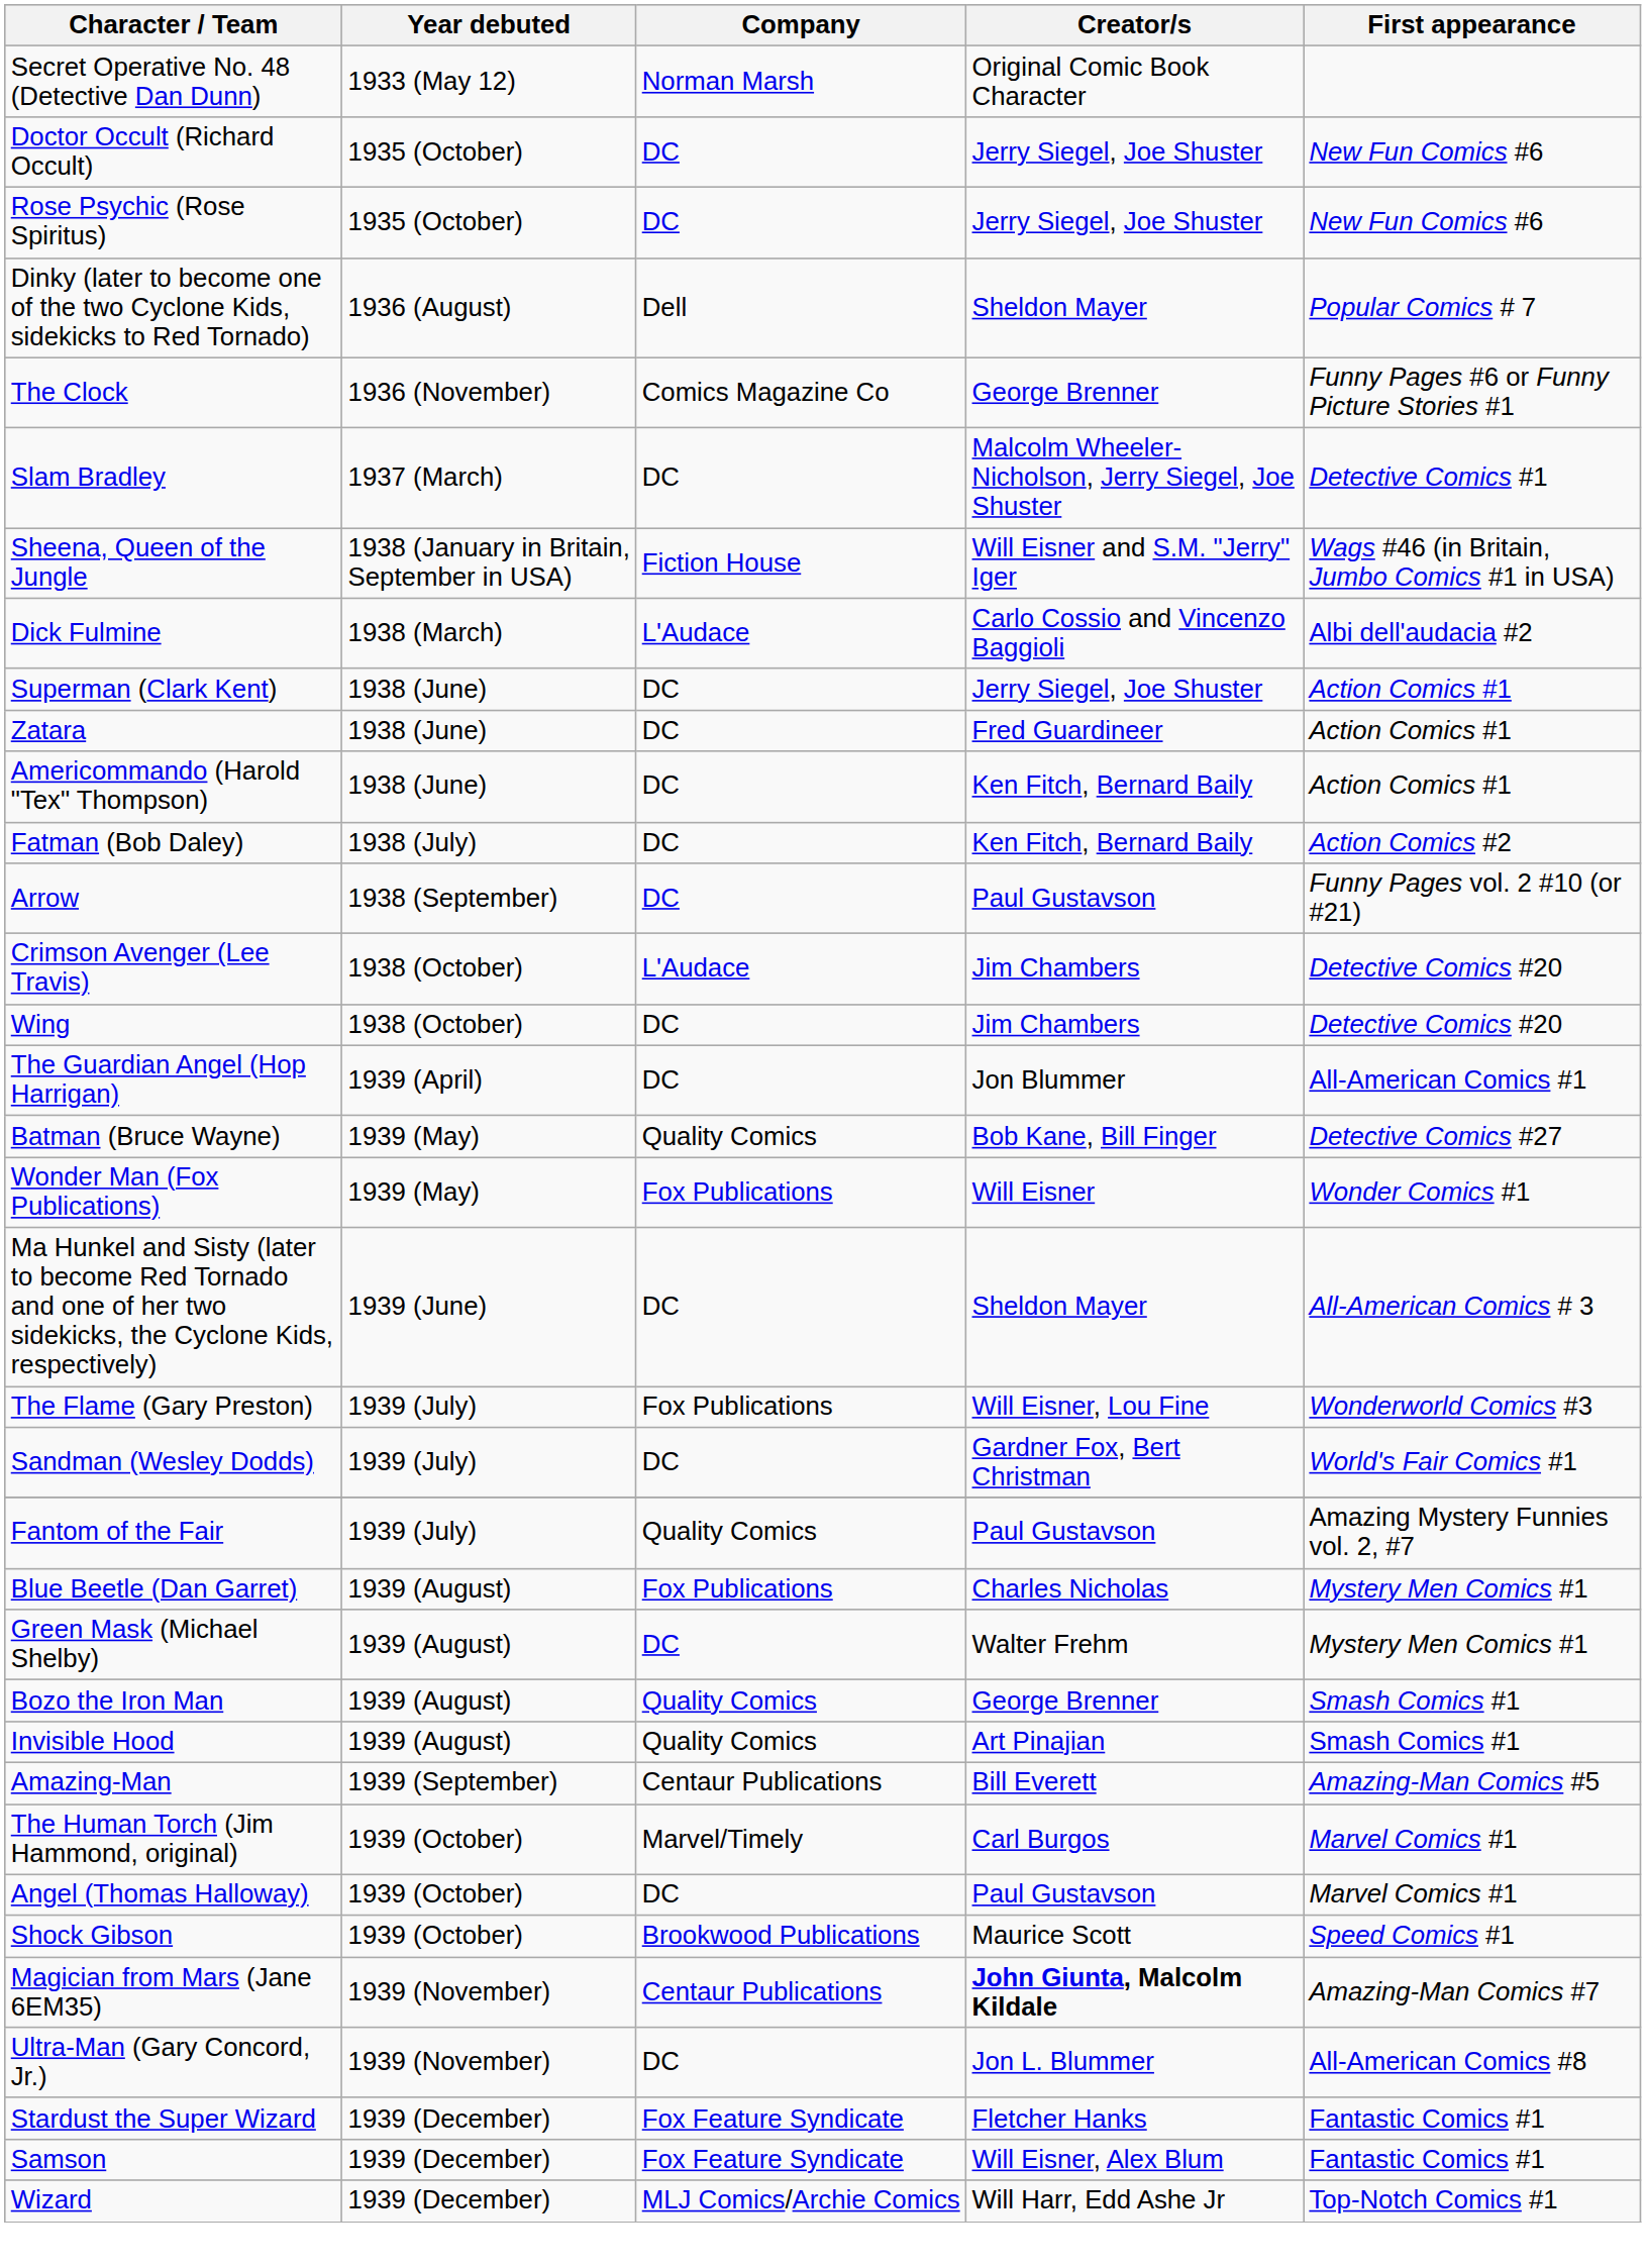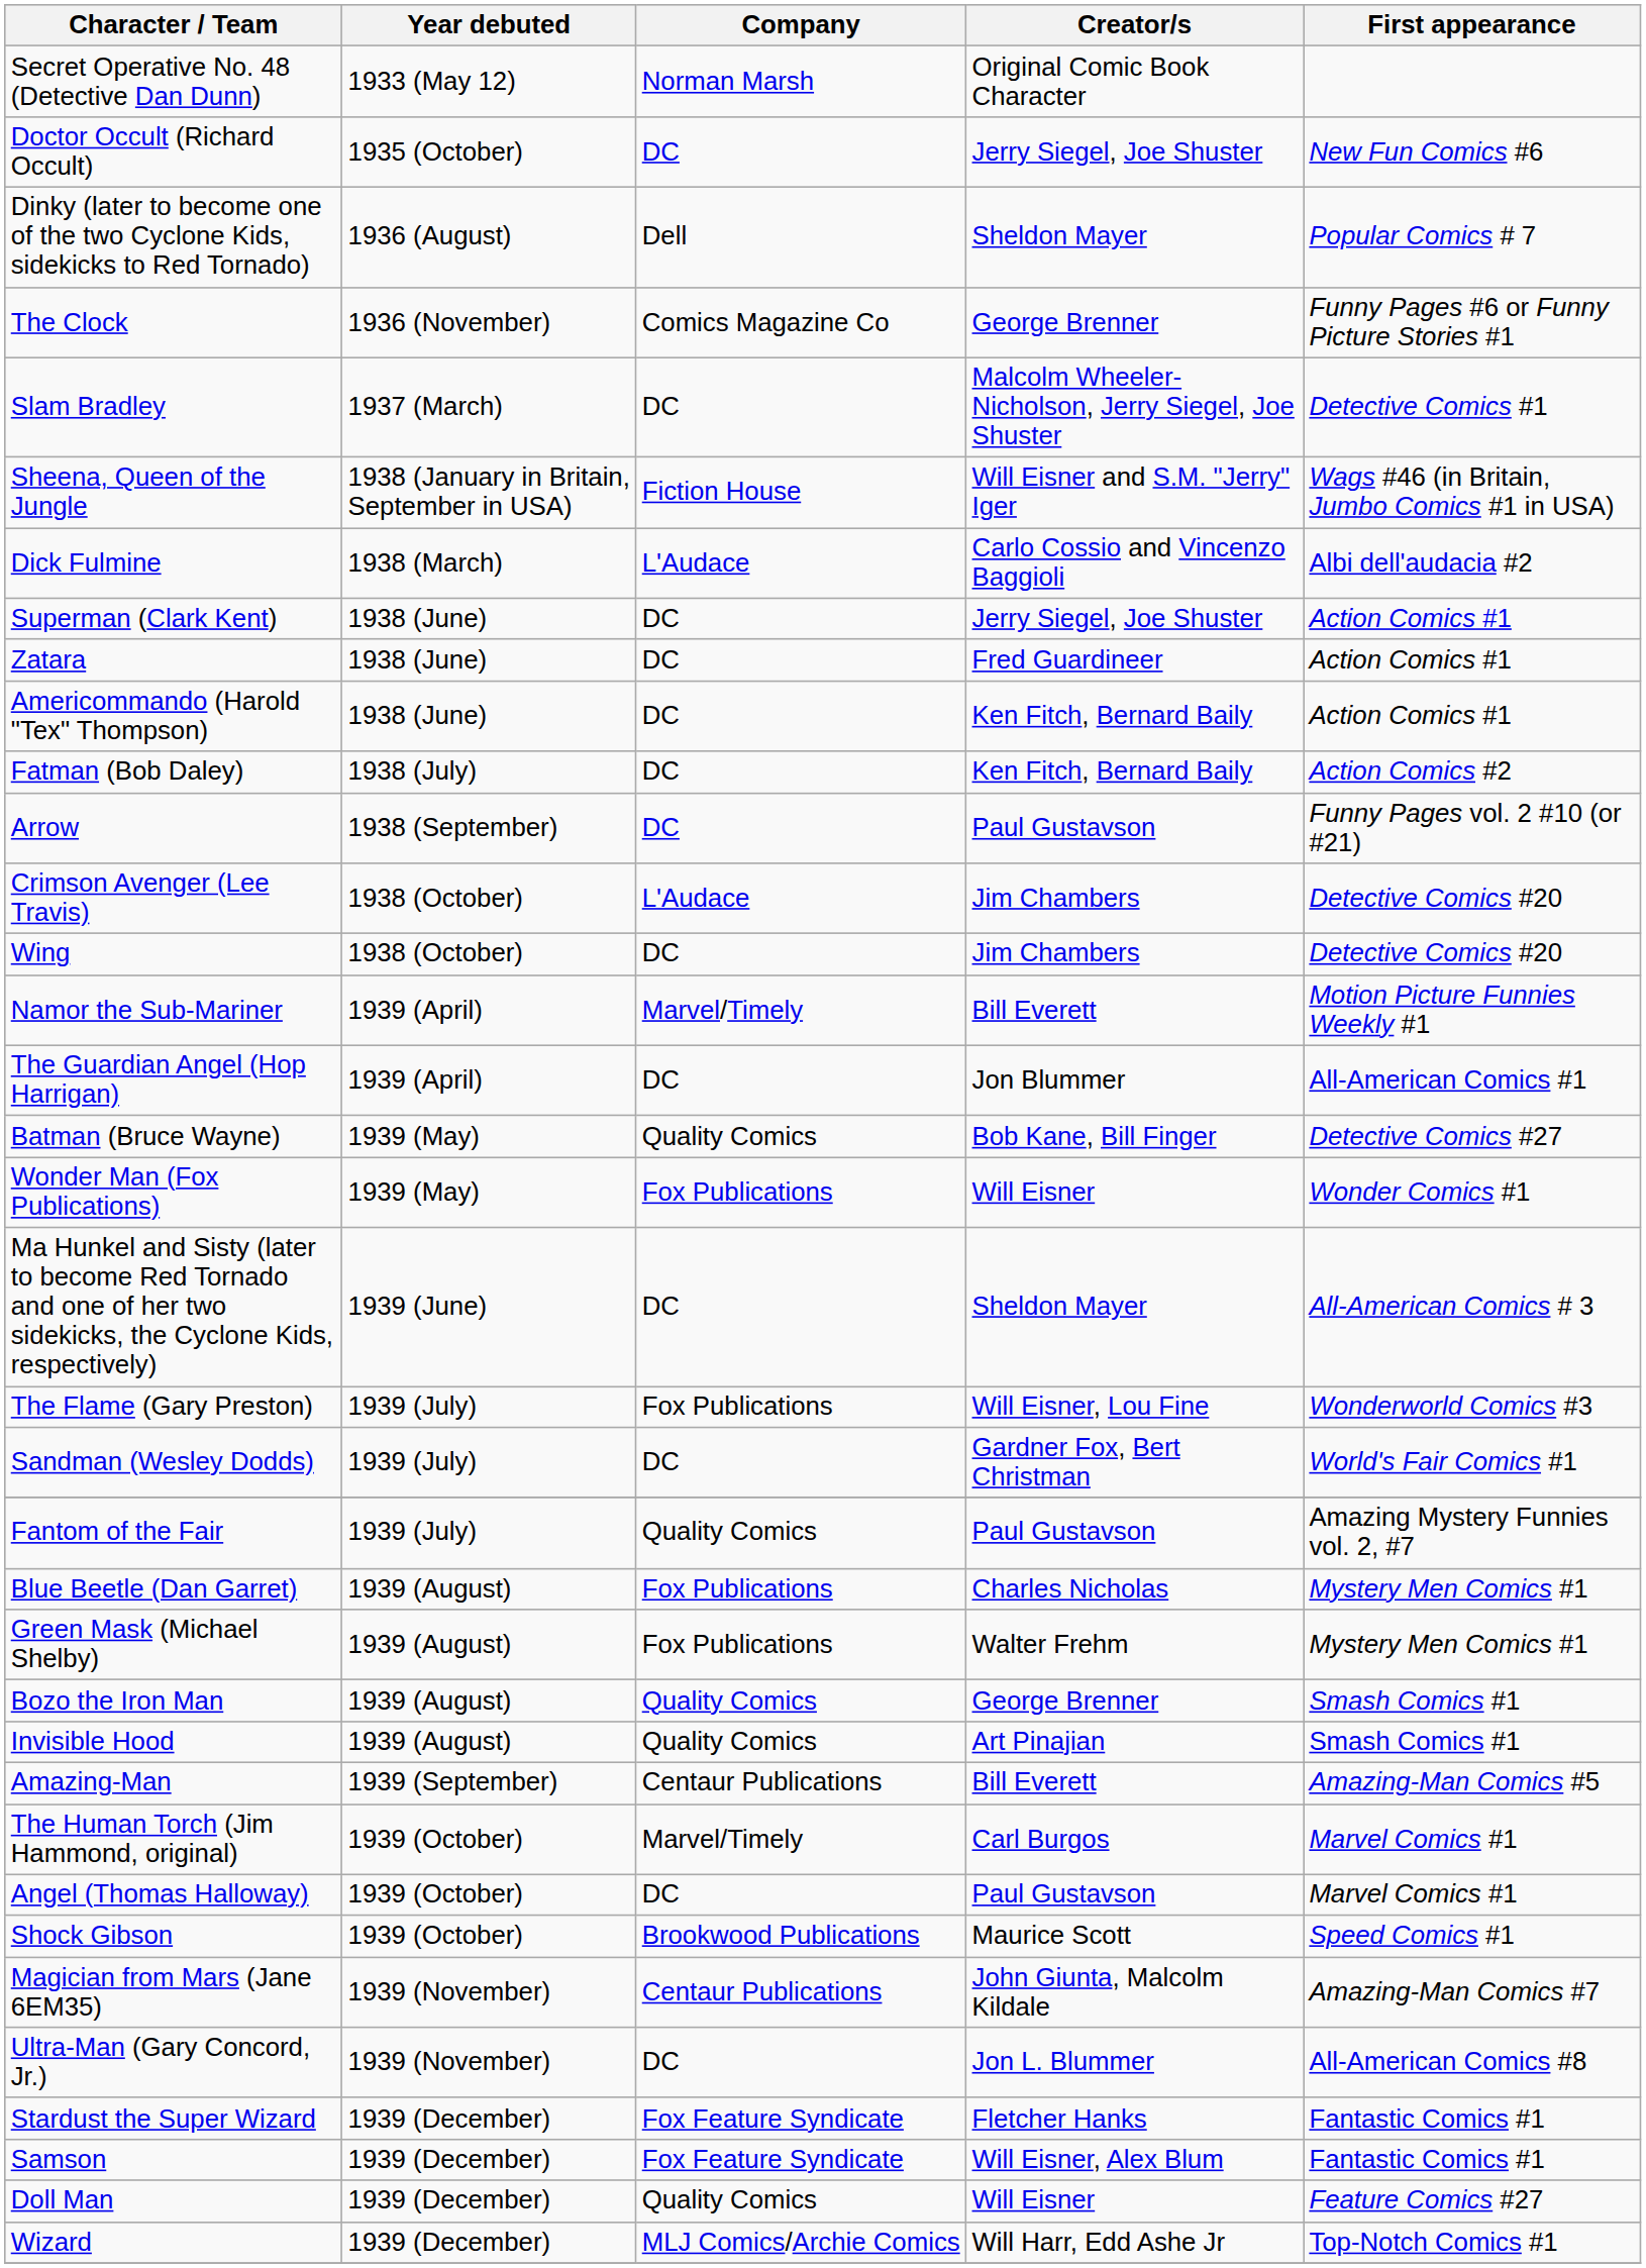 <table class="wikitable sortable">
 <tr>
 <th width=200px>Character / Team</th>
 <th>Year debuted</th>
 <th>Company</th>
 <th width=200px>Creator/s</th>
 <th width=200px>First appearance</th>
 </tr>
 <tr>
 <td>Secret Operative No. 48 (Detective <a href='#'>Dan Dunn</a>)</td>
 <td>1933 (May 12)</td>
 <td><a href='#'>Norman Marsh</a></td>
 <td>Original Comic Book Character</td>
 </tr>
 <tr>
 <td><a href='#'>Doctor Occult</a> (Richard Occult)</td>
-<td>1935 (October)</td>
-<td><a href='#'>DC</a></td>
-<td><a href='#'>Jerry Siegel</a>, <a href='#'>Joe Shuster</a></td>
-<td><em><a href='#'>New Fun Comics</a></em> #6</td>
-</tr>
-<tr>
-<td><a href='#'>Rose Psychic</a> (Rose Spiritus)</td>
 <td>1935 (October)</td>
 <td><a href='#'>DC</a></td>
 <td><a href='#'>Jerry Siegel</a>, <a href='#'>Joe Shuster</a></td>
 <td><em><a href='#'>New Fun Comics</a></em> #6</td>
 </tr>
 <tr>
 <td>Dinky (later to become one of the two Cyclone Kids, sidekicks to Red Tornado)</td>
 <td>1936 (August)</td>
 <td>Dell</td>
 <td><a href='#'>Sheldon Mayer</a></td>
 <td><em><a href='#'>Popular Comics</a></em> # 7</td>
 </tr>
 <tr>
 <td><a href='#'>The Clock</a></td>
 <td>1936 (November)</td>
 <td>Comics Magazine Co</td>
 <td><a href='#'>George Brenner</a></td>
 <td><em>Funny Pages</em> #6 or <em>Funny Picture Stories</em> #1</td>
 </tr>
 <tr>
 <td><a href='#'>Slam Bradley</a></td>
 <td>1937 (March)</td>
 <td>DC</td>
 <td><a href='#'>Malcolm Wheeler-Nicholson</a>, <a href='#'>Jerry Siegel</a>, <a href='#'>Joe Shuster</a></td>
 <td><em><a href='#'>Detective Comics</a></em> #1</td>
 </tr>
 <tr>
 <td><a href='#'>Sheena, Queen of the Jungle</a></td>
 <td>1938 (January in Britain,<br>September in USA)</td>
 <td><a href='#'>Fiction House</a></td>
 <td><a href='#'>Will Eisner</a> and <a href='#'>S.M. "Jerry" Iger</a></td>
 <td><em><a href='#'>Wags</a></em> #46 (in Britain, <em><a href='#'>Jumbo Comics</a></em> #1 in USA)</td>
 </tr>
 <tr>
 <td><a href='#'>Dick Fulmine</a></td>
 <td>1938 (March)</td>
 <td><a href='#'>L'Audace</a></td>
 <td><a href='#'>Carlo Cossio</a> and <a href='#'>Vincenzo Baggioli</a></td>
 <td><a href='#'>Albi dell'audacia</a> #2</td>
 </tr>
 <tr>
 <td><a href='#'>Superman</a> (<a href='#'>Clark Kent</a>)</td>
 <td>1938 (June)</td>
 <td>DC</td>
 <td><a href='#'>Jerry Siegel</a>, <a href='#'>Joe Shuster</a></td>
 <td><a href='#'><em>Action Comics</em> #1</a></td>
 </tr>
 <tr>
 <td><a href='#'>Zatara</a></td>
 <td>1938 (June)</td>
 <td>DC</td>
 <td><a href='#'>Fred Guardineer</a></td>
 <td><em>Action Comics</em> #1</td>
 </tr>
 <tr>
 <td><a href='#'>Americommando</a> (Harold "Tex" Thompson)</td>
 <td>1938 (June)</td>
 <td>DC</td>
 <td><a href='#'>Ken Fitch</a>, <a href='#'>Bernard Baily</a></td>
 <td><em>Action Comics</em> #1</td>
 </tr>
 <tr>
 <td><a href='#'>Fatman</a> (Bob Daley)</td>
 <td>1938 (July)</td>
 <td>DC</td>
 <td><a href='#'>Ken Fitch</a>, <a href='#'>Bernard Baily</a></td>
 <td><em><a href='#'>Action Comics</a></em> #2</td>
 </tr>
 <tr>
 <td><a href='#'>Arrow</a></td>
 <td>1938 (September)</td>
 <td><a href='#'>DC</a></td>
 <td><a href='#'>Paul Gustavson</a></td>
 <td><em>Funny Pages</em> vol. 2 #10 (or #21)</td>
 </tr>
 <tr>
 <td><a href='#'>Crimson Avenger (Lee Travis)</a></td>
 <td>1938 (October)</td>
 <td><a href='#'>L'Audace</a></td>
 <td><a href='#'>Jim Chambers</a></td>
 <td><em><a href='#'>Detective Comics</a></em> #20</td>
 </tr>
 <tr>
 <td><a href='#'>Wing</a></td>
 <td>1938 (October)</td>
 <td>DC</td>
 <td><a href='#'>Jim Chambers</a></td>
 <td><em><a href='#'>Detective Comics</a></em> #20</td>
 </tr>
 <tr>
+<td><a href='#'>Namor the Sub-Mariner</a></td>
+<td>1939 (April)</td>
+<td><a href='#'>Marvel</a>/<a href='#'>Timely</a></td>
+<td><a href='#'>Bill Everett</a></td>
+<td><em><a href='#'>Motion Picture Funnies Weekly</a></em> #1</td>
+</tr>
+<tr>
 <td><a href='#'>The Guardian Angel (Hop Harrigan)</a></td>
 <td>1939 (April)</td>
 <td>DC</td>
 <td>Jon Blummer</td>
 <td><a href='#'>All-American Comics</a> #1</td>
 </tr>
 <tr>
 <td><a href='#'>Batman</a> (Bruce Wayne)</td>
 <td>1939 (May)</td>
 <td>Quality Comics</td>
 <td><a href='#'>Bob Kane</a>, <a href='#'>Bill Finger</a></td>
 <td><em><a href='#'>Detective Comics</a></em> #27</td>
 </tr>
 <tr>
 <td><a href='#'>Wonder Man (Fox Publications)</a></td>
 <td>1939 (May)</td>
 <td><a href='#'>Fox Publications</a></td>
 <td><a href='#'>Will Eisner</a></td>
 <td><em><a href='#'>Wonder Comics</a></em> #1</td>
 </tr>
 <tr>
 <td>Ma Hunkel and Sisty (later to become Red Tornado and one of her two sidekicks, the Cyclone Kids, respectively)</td>
 <td>1939 (June)</td>
 <td>DC</td>
 <td><a href='#'>Sheldon Mayer</a></td>
 <td><em><a href='#'>All-American Comics</a></em> # 3</td>
 </tr>
 <tr>
 <td><a href='#'>The Flame</a> (Gary Preston)</td>
 <td>1939 (July)</td>
 <td>Fox Publications</td>
 <td><a href='#'>Will Eisner</a>, <a href='#'>Lou Fine</a></td>
 <td><em><a href='#'>Wonderworld Comics</a></em> #3</td>
 </tr>
 <tr>
 <td><a href='#'>Sandman (Wesley Dodds)</a></td>
 <td>1939 (July)</td>
 <td>DC</td>
 <td><a href='#'>Gardner Fox</a>, <a href='#'>Bert Christman</a></td>
 <td><em><a href='#'>World's Fair Comics</a></em> #1</td>
 </tr>
 <tr>
 </tr>
 <tr>
 <td><a href='#'>Fantom of the Fair</a></td>
 <td>1939 (July)</td>
 <td>Quality Comics</td>
 <td><a href='#'>Paul Gustavson</a></td>
 <td>Amazing Mystery Funnies vol. 2, #7</td>
 </tr>
 <tr>
 <td><a href='#'>Blue Beetle (Dan Garret)</a></td>
 <td>1939 (August)</td>
 <td><a href='#'>Fox Publications</a></td>
 <td><a href='#'>Charles Nicholas</a></td>
 <td><em><a href='#'>Mystery Men Comics</a></em> #1</td>
 </tr>
 <tr>
 <td><a href='#'>Green Mask</a> (Michael Shelby)</td>
 <td>1939 (August)</td>
-<td><a href='#'>DC</a></td>
+<td>Fox Publications</td>
 <td>Walter Frehm</td>
 <td><em>Mystery Men Comics</em> #1</td>
 </tr>
 <tr>
 <td><a href='#'>Bozo the Iron Man</a></td>
 <td>1939 (August)</td>
 <td><a href='#'>Quality Comics</a></td>
 <td><a href='#'>George Brenner</a></td>
 <td><em><a href='#'>Smash Comics</a></em> #1</td>
 </tr>
 <tr>
 <td><a href='#'>Invisible Hood</a></td>
 <td>1939 (August)</td>
 <td>Quality Comics</td>
 <td><a href='#'>Art Pinajian</a></td>
 <td><a href='#'>Smash Comics</a> #1</td>
 </tr>
 <tr>
 <td><a href='#'>Amazing-Man</a></td>
 <td>1939 (September)</td>
 <td>Centaur Publications</td>
 <td><a href='#'>Bill Everett</a></td>
 <td><em><a href='#'>Amazing-Man Comics</a></em> #5</td>
 </tr>
 <tr>
 <td><a href='#'>The Human Torch</a> (Jim Hammond, original)</td>
 <td>1939 (October)</td>
 <td>Marvel/Timely</td>
 <td><a href='#'>Carl Burgos</a></td>
 <td><em><a href='#'>Marvel Comics</a></em> #1</td>
 </tr>
 <tr>
 <td><a href='#'>Angel (Thomas Halloway)</a></td>
 <td>1939 (October)</td>
 <td>DC</td>
 <td><a href='#'>Paul Gustavson</a></td>
 <td><em>Marvel Comics</em> #1</td>
 </tr>
 <tr>
 <td><a href='#'>Shock Gibson</a></td>
 <td>1939 (October)</td>
 <td><a href='#'>Brookwood Publications</a></td>
 <td>Maurice Scott</td>
 <td><em><a href='#'>Speed Comics</a></em> #1</td>
 </tr>
 <tr>
 <td><a href='#'>Magician from Mars</a> (Jane 6EM35)</td>
 <td>1939 (November)</td>
 <td><a href='#'>Centaur Publications</a></td>
-<td><strong><a href='#'>John Giunta</a>, Malcolm Kildale</strong></td>
+<td><a href='#'>John Giunta</a>, Malcolm Kildale</td>
 <td><em>Amazing-Man Comics</em> #7</td>
 </tr>
 <tr>
 <td><a href='#'>Ultra-Man</a> (Gary Concord, Jr.)</td>
 <td>1939 (November)</td>
 <td>DC</td>
 <td><a href='#'>Jon L. Blummer</a></td>
 <td><a href='#'>All-American Comics</a> #8</td>
 </tr>
 <tr>
 <td><a href='#'>Stardust the Super Wizard</a></td>
 <td>1939 (December)</td>
 <td><a href='#'>Fox Feature Syndicate</a></td>
 <td><a href='#'>Fletcher Hanks</a></td>
 <td><a href='#'>Fantastic Comics</a> #1</td>
 </tr>
 <tr>
 <td><a href='#'>Samson</a></td>
 <td>1939 (December)</td>
 <td><a href='#'>Fox Feature Syndicate</a></td>
 <td><a href='#'>Will Eisner</a>, <a href='#'>Alex Blum</a></td>
 <td><a href='#'>Fantastic Comics</a> #1</td>
 </tr>
 <tr>
+<td><a href='#'>Doll Man</a></td>
+<td>1939 (December)</td>
+<td>Quality Comics</td>
+<td><a href='#'>Will Eisner</a></td>
+<td><em><a href='#'>Feature Comics</a></em> #27</td>
+</tr>
+<tr>
 <td><a href='#'>Wizard</a></td>
 <td>1939 (December)</td>
 <td><a href='#'>MLJ Comics</a>/<a href='#'>Archie Comics</a></td>
 <td>Will Harr, Edd Ashe Jr</td>
 <td><a href='#'>Top-Notch Comics</a> #1</td>
 </tr>
 <tr>
 </tr>
 </table>
